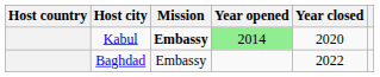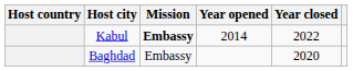 <table class="wikitable plainrowheaders" style="text-align:center;">
 <tr>
 <th scope="col">Host country</th>
 <th scope="col">Host city</th>
 <th scope="col">Mission</th>
 <th scope="col">Year opened</th>
 <th scope="col">Year closed</th>
 <th scope="col"></th>
 </tr>
 <tr>
 <th scope="row"></th>
 <td><a href='#'>Kabul</a></td>
 <td><strong>Embassy</strong></td>
-<td style="background: lightgreen;">2014</td>
-<td>2020</td>
+<td>2014</td>
+<td>2022</td>
 <td></td>
 </tr>
 <tr>
 <th scope="row"></th>
 <td><a href='#'>Baghdad</a></td>
 <td>Embassy</td>
 <td></td>
-<td>2022</td>
+<td>2020</td>
 <td></td>
 </tr>
 </table>
